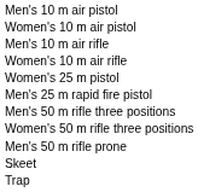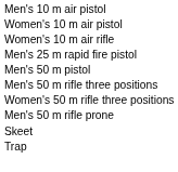 <table>
 <tr valign="top">
 <td>Men's 10 m air pistol<br></td>
 <td></td>
 <td></td>
 <td></td>
 </tr>
 <tr valign="top">
 <td>Women's 10 m air pistol<br></td>
 <td></td>
 <td></td>
 <td></td>
 </tr>
 <tr valign="top">
-<td>Men's 10 m air rifle<br></td>
-<td></td>
-<td></td>
-<td></td>
-</tr>
-<tr valign="top">
 <td>Women's 10 m air rifle<br></td>
 <td></td>
 <td></td>
 <td></td>
 </tr>
 <tr valign="top">
-<td>Women's 25 m pistol<br></td>
+<td>Men's 25 m rapid fire pistol<br></td>
 <td></td>
 <td></td>
 <td></td>
 </tr>
 <tr valign="top">
-<td>Men's 25 m rapid fire pistol<br></td>
+<td>Men's 50 m pistol<br></td>
 <td></td>
 <td></td>
 <td></td>
 </tr>
 <tr valign="top">
 <td>Men's 50 m rifle three positions<br></td>
 <td></td>
 <td></td>
 <td></td>
 </tr>
 <tr valign="top">
 <td>Women's 50 m rifle three positions<br></td>
 <td></td>
 <td></td>
 <td></td>
 </tr>
 <tr valign="top">
 <td>Men's 50 m rifle prone<br></td>
 <td></td>
 <td></td>
 <td></td>
 </tr>
 <tr valign="top">
 <td>Skeet<br></td>
 <td></td>
 <td></td>
 <td></td>
 </tr>
 <tr valign="top">
 <td>Trap<br></td>
 <td></td>
 <td></td>
 <td></td>
 </tr>
 </table>
